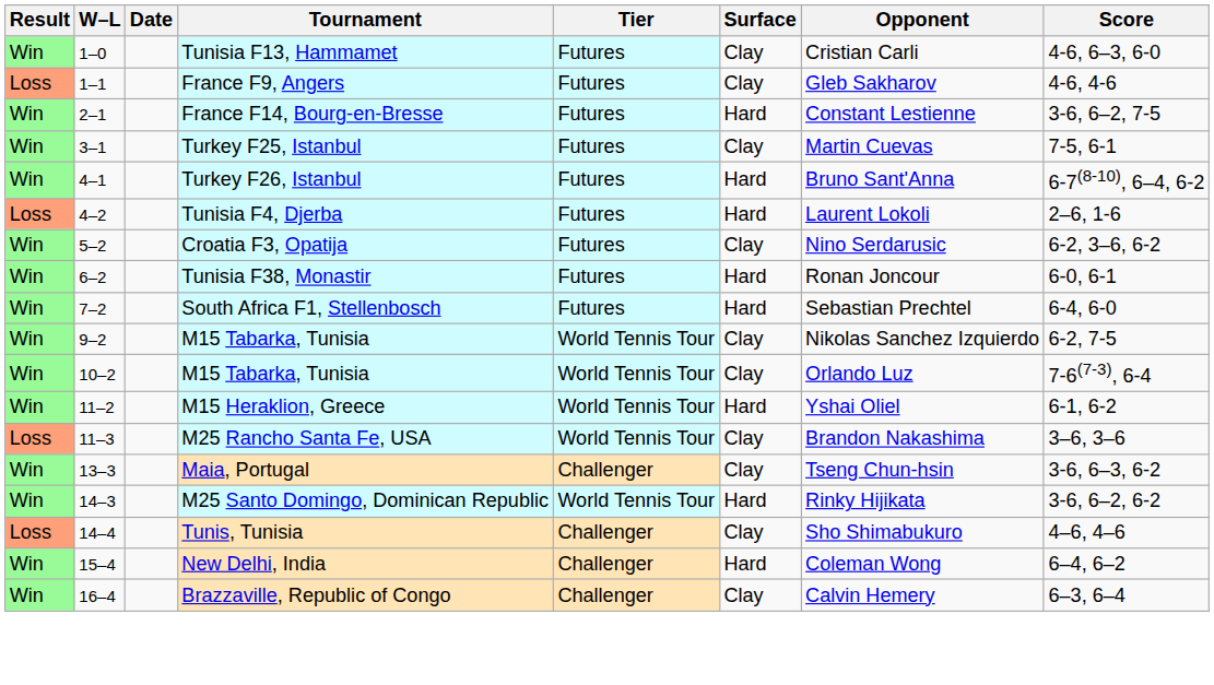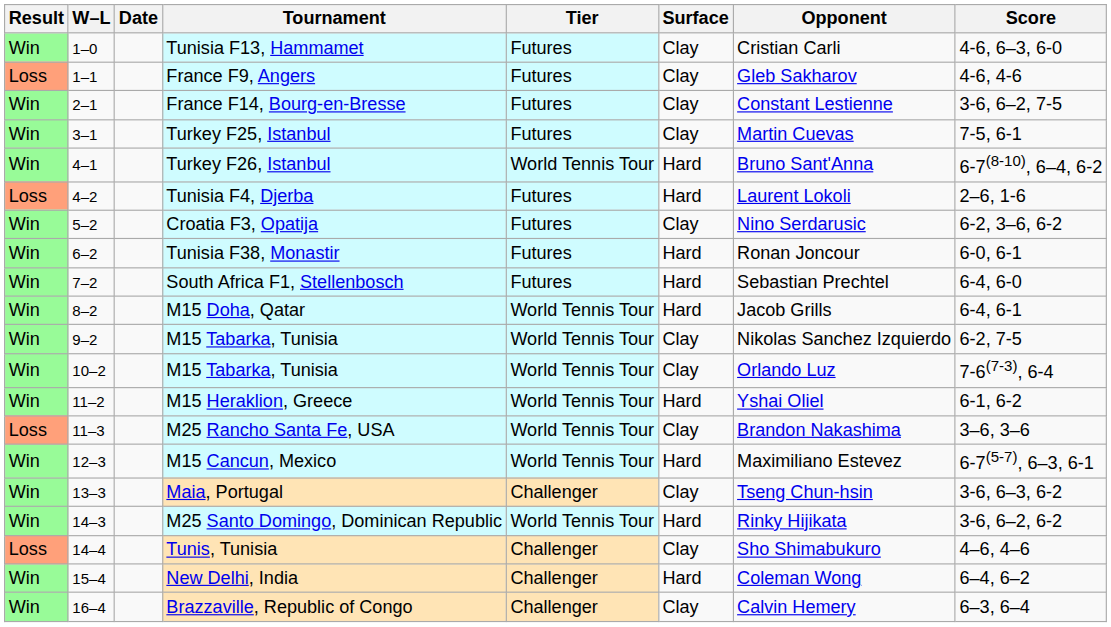 <table class="sortable wikitable">
 <tr>
 <th>Result</th>
 <th class="unsortable">W–L</th>
 <th>Date</th>
 <th>Tournament</th>
 <th>Tier</th>
 <th>Surface</th>
 <th>Opponent</th>
 <th class="unsortable">Score</th>
 </tr>
 <tr>
 <td bgcolor=98FB98>Win</td>
 <td><small>1–0</small></td>
 <td></td>
 <td style="background:#cffcff;">Tunisia F13, <a href='#'>Hammamet</a></td>
 <td style="background:#cffcff;">Futures</td>
 <td>Clay</td>
 <td> Cristian Carli</td>
 <td>4-6, 6–3, 6-0</td>
 </tr>
 <tr>
 <td bgcolor=FFA07A>Loss</td>
 <td><small>1–1</small></td>
 <td></td>
 <td style="background:#cffcff;">France F9, <a href='#'>Angers</a></td>
 <td style="background:#cffcff;">Futures</td>
 <td>Clay</td>
 <td> <a href='#'>Gleb Sakharov</a></td>
 <td>4-6, 4-6</td>
 </tr>
 <tr>
 <td bgcolor=98FB98>Win</td>
 <td><small>2–1</small></td>
 <td></td>
 <td style="background:#cffcff;">France F14, <a href='#'>Bourg-en-Bresse</a></td>
 <td style="background:#cffcff;">Futures</td>
-<td>Hard</td>
+<td>Clay</td>
 <td> <a href='#'>Constant Lestienne</a></td>
 <td>3-6, 6–2, 7-5</td>
 </tr>
 <tr>
 <td bgcolor=98FB98>Win</td>
 <td><small>3–1</small></td>
 <td></td>
 <td style="background:#cffcff;">Turkey F25, <a href='#'>Istanbul</a></td>
 <td style="background:#cffcff;">Futures</td>
 <td>Clay</td>
 <td> <a href='#'>Martin Cuevas</a></td>
 <td>7-5, 6-1</td>
 </tr>
 <tr>
 <td bgcolor=98FB98>Win</td>
 <td><small>4–1</small></td>
 <td></td>
 <td style="background:#cffcff;">Turkey F26, <a href='#'>Istanbul</a></td>
-<td style="background:#cffcff;">Futures</td>
+<td style="background:#cffcff;">World Tennis Tour</td>
 <td>Hard</td>
 <td> <a href='#'>Bruno Sant'Anna</a></td>
 <td>6-7<sup>(8-10)</sup>, 6–4, 6-2</td>
 </tr>
 <tr>
 <td bgcolor=FFA07A>Loss</td>
 <td><small>4–2</small></td>
 <td></td>
 <td style="background:#cffcff;">Tunisia F4, <a href='#'>Djerba</a></td>
 <td style="background:#cffcff;">Futures</td>
 <td>Hard</td>
 <td> <a href='#'>Laurent Lokoli</a></td>
 <td>2–6, 1-6</td>
 </tr>
 <tr>
 <td bgcolor=98FB98>Win</td>
 <td><small>5–2</small></td>
 <td></td>
 <td style="background:#cffcff;">Croatia F3, <a href='#'>Opatija</a></td>
 <td style="background:#cffcff;">Futures</td>
 <td>Clay</td>
 <td> <a href='#'>Nino Serdarusic</a></td>
 <td>6-2, 3–6, 6-2</td>
 </tr>
 <tr>
 <td bgcolor=98FB98>Win</td>
 <td><small>6–2</small></td>
 <td></td>
 <td style="background:#cffcff;">Tunisia F38, <a href='#'>Monastir</a></td>
 <td style="background:#cffcff;">Futures</td>
 <td>Hard</td>
 <td> Ronan Joncour</td>
 <td>6-0, 6-1</td>
 </tr>
 <tr>
 <td bgcolor=98FB98>Win</td>
 <td><small>7–2</small></td>
 <td></td>
 <td style="background:#cffcff;">South Africa F1, <a href='#'>Stellenbosch</a></td>
 <td style="background:#cffcff;">Futures</td>
 <td>Hard</td>
 <td> Sebastian Prechtel</td>
 <td>6-4, 6-0</td>
 </tr>
 <tr>
 <td bgcolor=98FB98>Win</td>
+<td><small>8–2</small></td>
+<td></td>
+<td style="background:#cffcff;">M15 <a href='#'>Doha</a>, Qatar</td>
+<td style="background:#cffcff;">World Tennis Tour</td>
+<td>Hard</td>
+<td> Jacob Grills</td>
+<td>6-4, 6-1</td>
+</tr>
+<tr>
+<td bgcolor=98FB98>Win</td>
 <td><small>9–2</small></td>
 <td></td>
 <td style="background:#cffcff;">M15 <a href='#'>Tabarka</a>, Tunisia</td>
 <td style="background:#cffcff;">World Tennis Tour</td>
 <td>Clay</td>
 <td> Nikolas Sanchez Izquierdo</td>
 <td>6-2, 7-5</td>
 </tr>
 <tr>
 <td bgcolor=98FB98>Win</td>
 <td><small>10–2</small></td>
 <td></td>
 <td style="background:#cffcff;">M15 <a href='#'>Tabarka</a>, Tunisia</td>
 <td style="background:#cffcff;">World Tennis Tour</td>
 <td>Clay</td>
 <td> <a href='#'>Orlando Luz</a></td>
 <td>7-6<sup>(7-3)</sup>, 6-4</td>
 </tr>
 <tr>
 <td bgcolor=98FB98>Win</td>
 <td><small>11–2</small></td>
 <td></td>
 <td style="background:#cffcff;">M15 <a href='#'>Heraklion</a>, Greece</td>
 <td style="background:#cffcff;">World Tennis Tour</td>
 <td>Hard</td>
 <td> <a href='#'>Yshai Oliel</a></td>
 <td>6-1, 6-2</td>
 </tr>
 <tr>
 <td bgcolor=FFA07A>Loss</td>
 <td><small>11–3</small></td>
 <td></td>
 <td style="background:#cffcff;">M25 <a href='#'>Rancho Santa Fe</a>, USA</td>
 <td style="background:#cffcff;">World Tennis Tour</td>
 <td>Clay</td>
 <td> <a href='#'>Brandon Nakashima</a></td>
 <td>3–6, 3–6</td>
+</tr>
+<tr>
+<td bgcolor=98FB98>Win</td>
+<td><small>12–3</small></td>
+<td></td>
+<td style="background:#cffcff;">M15 <a href='#'>Cancun</a>, Mexico</td>
+<td style="background:#cffcff;">World Tennis Tour</td>
+<td>Hard</td>
+<td> Maximiliano Estevez</td>
+<td>6-7<sup>(5-7)</sup>, 6–3, 6-1</td>
 </tr>
 <tr>
 <td bgcolor=98FB98>Win</td>
 <td><small>13–3</small></td>
 <td><a href='#'></a></td>
 <td style="background:moccasin;"><a href='#'>Maia</a>, Portugal</td>
 <td style="background:moccasin;">Challenger</td>
 <td>Clay</td>
 <td> <a href='#'>Tseng Chun-hsin</a></td>
 <td>3-6, 6–3, 6-2</td>
 </tr>
 <tr>
 <td bgcolor=98FB98>Win</td>
 <td><small>14–3</small></td>
 <td></td>
 <td style="background:#cffcff;">M25 <a href='#'>Santo Domingo</a>, Dominican Republic</td>
 <td style="background:#cffcff;">World Tennis Tour</td>
 <td>Hard</td>
 <td> <a href='#'>Rinky Hijikata</a></td>
 <td>3-6, 6–2, 6-2</td>
 </tr>
 <tr>
 <td bgcolor=FFA07A>Loss</td>
 <td><small>14–4</small></td>
 <td><a href='#'></a></td>
 <td style="background:moccasin;"><a href='#'>Tunis</a>, Tunisia</td>
 <td style="background:moccasin;">Challenger</td>
 <td>Clay</td>
 <td> <a href='#'>Sho Shimabukuro</a></td>
 <td>4–6, 4–6</td>
 </tr>
 <tr>
 <td bgcolor=98FB98>Win</td>
 <td><small>15–4</small></td>
 <td><a href='#'></a></td>
 <td style="background:moccasin;"><a href='#'>New Delhi</a>, India</td>
 <td style="background:moccasin;">Challenger</td>
 <td>Hard</td>
 <td> <a href='#'>Coleman Wong</a></td>
 <td>6–4, 6–2</td>
 </tr>
 <tr>
 <td bgcolor=98FB98>Win</td>
 <td><small>16–4</small></td>
 <td><a href='#'></a></td>
 <td style="background:moccasin;"><a href='#'>Brazzaville</a>, Republic of Congo</td>
 <td style="background:moccasin;">Challenger</td>
 <td>Clay</td>
 <td> <a href='#'>Calvin Hemery</a></td>
 <td>6–3, 6–4</td>
 </tr>
 </table>
